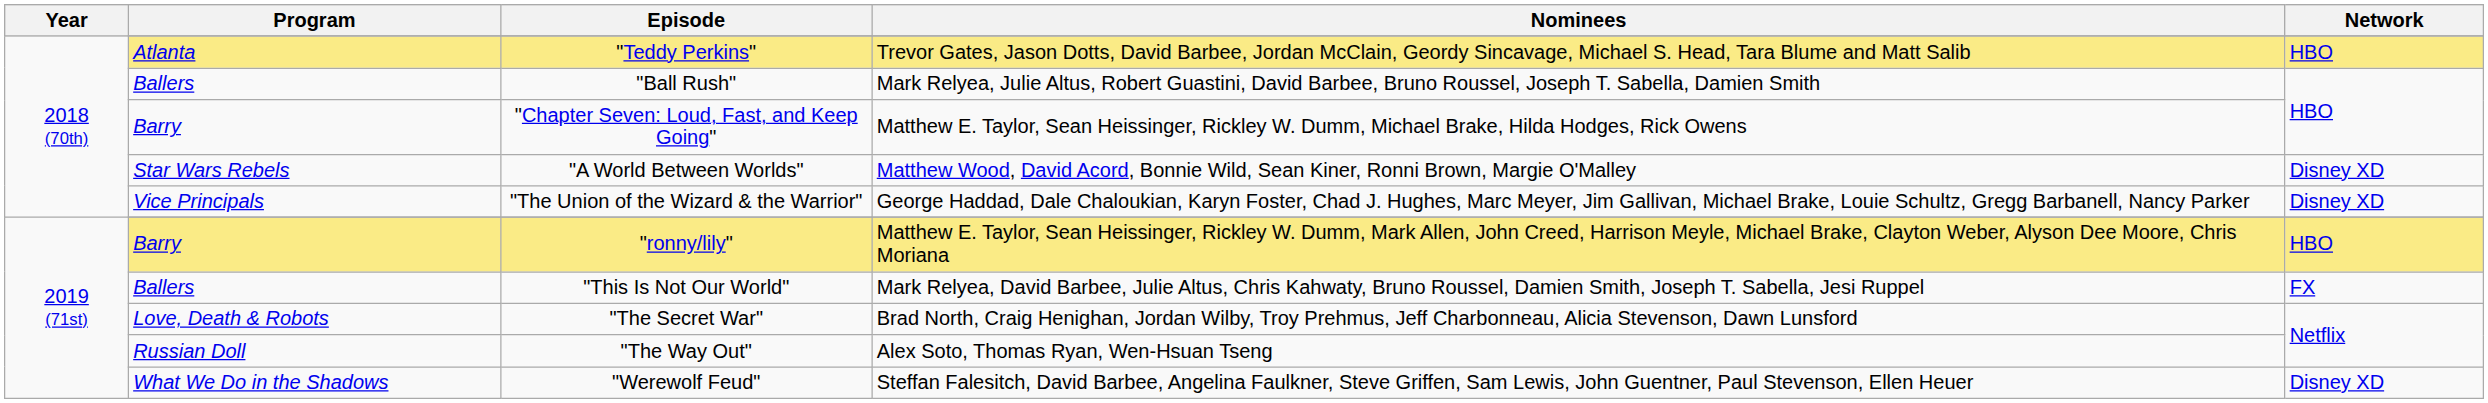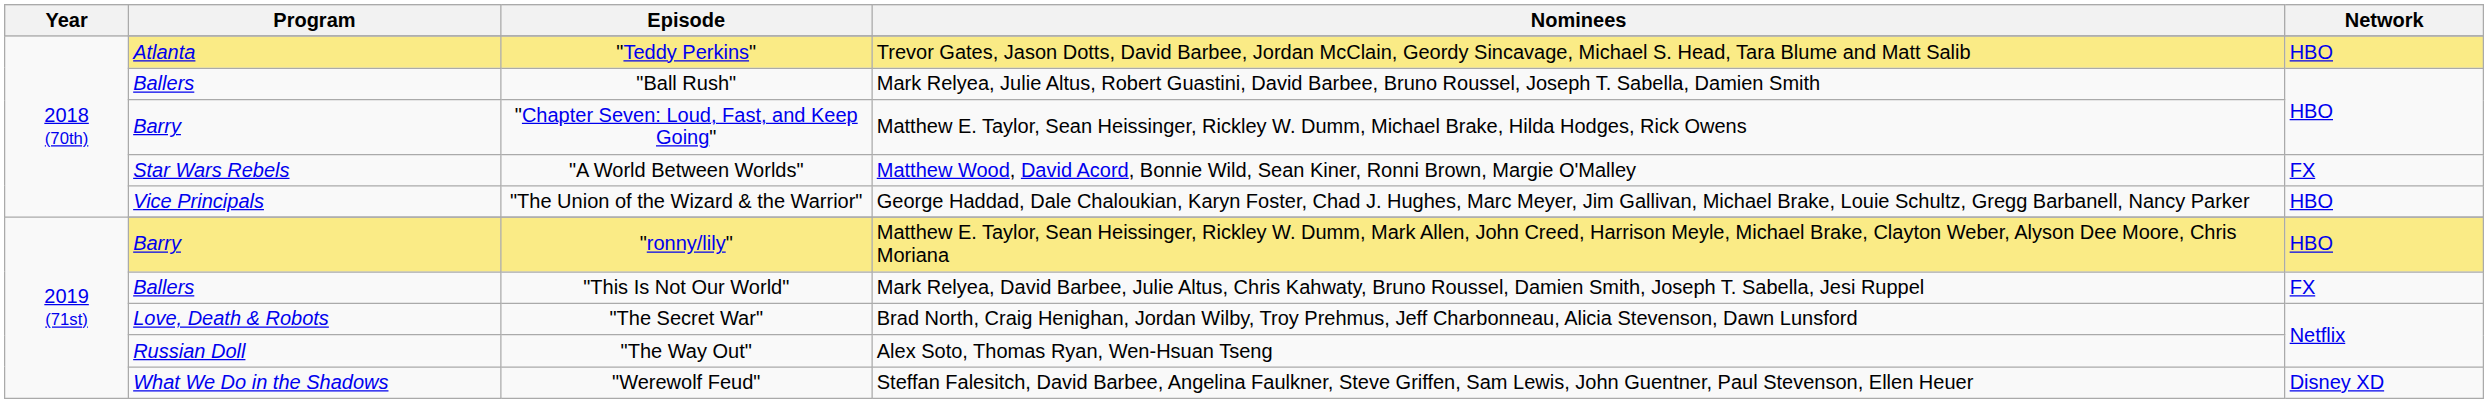 <table class="wikitable" style="width:100%">
 <tr bgcolor="#bebebe">
 <th width="5%">Year</th>
 <th width="15%">Program</th>
 <th width="15%">Episode</th>
 <th width="57%">Nominees</th>
 <th width="8%">Network</th>
 </tr>
 <tr>
 <td rowspan=6 style="text-align:center"><a href='#'>2018</a><br><small><a href='#'>(70th)</a></small><br></td>
 </tr>
 <tr style="background:#FAEB86;">
 <td><em><a href='#'>Atlanta</a></em></td>
 <td align=center>"<a href='#'>Teddy Perkins</a>"</td>
 <td>Trevor Gates, Jason Dotts, David Barbee, Jordan McClain, Geordy Sincavage, Michael S. Head, Tara Blume and Matt Salib</td>
 <td><a href='#'>HBO</a></td>
 </tr>
 <tr>
 <td><em><a href='#'>Ballers</a></em></td>
 <td align=center>"Ball Rush"</td>
 <td>Mark Relyea, Julie Altus, Robert Guastini, David Barbee, Bruno Roussel, Joseph T. Sabella, Damien Smith</td>
 <td rowspan=2><a href='#'>HBO</a></td>
 </tr>
 <tr>
 <td><em><a href='#'>Barry</a></em></td>
 <td align=center>"<a href='#'>Chapter Seven: Loud, Fast, and Keep Going</a>"</td>
 <td>Matthew E. Taylor, Sean Heissinger, Rickley W. Dumm, Michael Brake, Hilda Hodges, Rick Owens</td>
 </tr>
 <tr>
 <td><em><a href='#'>Star Wars Rebels</a></em></td>
 <td align=center>"A World Between Worlds"</td>
 <td><a href='#'>Matthew Wood</a>, <a href='#'>David Acord</a>, Bonnie Wild, Sean Kiner, Ronni Brown, Margie O'Malley</td>
-<td><a href='#'>Disney XD</a></td>
+<td><a href='#'>FX</a></td>
 </tr>
 <tr>
 <td><em><a href='#'>Vice Principals</a></em></td>
 <td align=center>"The Union of the Wizard & the Warrior"</td>
 <td>George Haddad, Dale Chaloukian, Karyn Foster, Chad J. Hughes, Marc Meyer, Jim Gallivan, Michael Brake, Louie Schultz, Gregg Barbanell, Nancy Parker</td>
-<td><a href='#'>Disney XD</a></td>
+<td><a href='#'>HBO</a></td>
 </tr>
 <tr>
 <td rowspan=6 style="text-align:center"><a href='#'>2019</a><br><small><a href='#'>(71st)</a></small><br></td>
 </tr>
 <tr style="background:#FAEB86;">
 <td><em><a href='#'>Barry</a></em></td>
 <td align=center>"<a href='#'>ronny/lily</a>"</td>
 <td>Matthew E. Taylor, Sean Heissinger, Rickley W. Dumm, Mark Allen, John Creed, Harrison Meyle, Michael Brake, Clayton Weber, Alyson Dee Moore, Chris Moriana</td>
 <td><a href='#'>HBO</a></td>
 </tr>
 <tr>
 <td><em><a href='#'>Ballers</a></em></td>
 <td align=center>"This Is Not Our World"</td>
 <td>Mark Relyea, David Barbee, Julie Altus, Chris Kahwaty, Bruno Roussel, Damien Smith, Joseph T. Sabella, Jesi Ruppel</td>
 <td><a href='#'>FX</a></td>
 </tr>
 <tr>
 <td><em><a href='#'>Love, Death & Robots</a></em></td>
 <td align=center>"The Secret War"</td>
 <td>Brad North, Craig Henighan, Jordan Wilby, Troy Prehmus, Jeff Charbonneau, Alicia Stevenson, Dawn Lunsford</td>
 <td rowspan=2><a href='#'>Netflix</a></td>
 </tr>
 <tr>
 <td><em><a href='#'>Russian Doll</a></em></td>
 <td align=center>"The Way Out"</td>
 <td>Alex Soto, Thomas Ryan, Wen-Hsuan Tseng</td>
 </tr>
 <tr>
 <td><em><a href='#'>What We Do in the Shadows</a></em></td>
 <td align=center>"Werewolf Feud"</td>
 <td>Steffan Falesitch, David Barbee, Angelina Faulkner, Steve Griffen, Sam Lewis, John Guentner, Paul Stevenson, Ellen Heuer</td>
 <td><a href='#'>Disney XD</a></td>
 </tr>
 </table>
